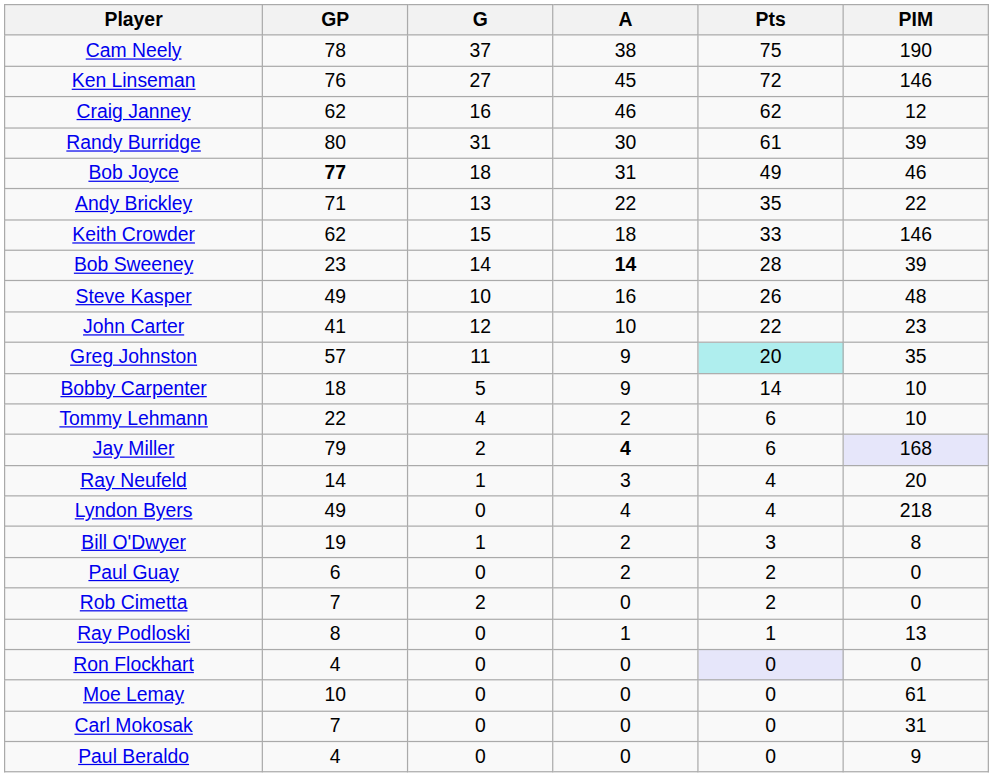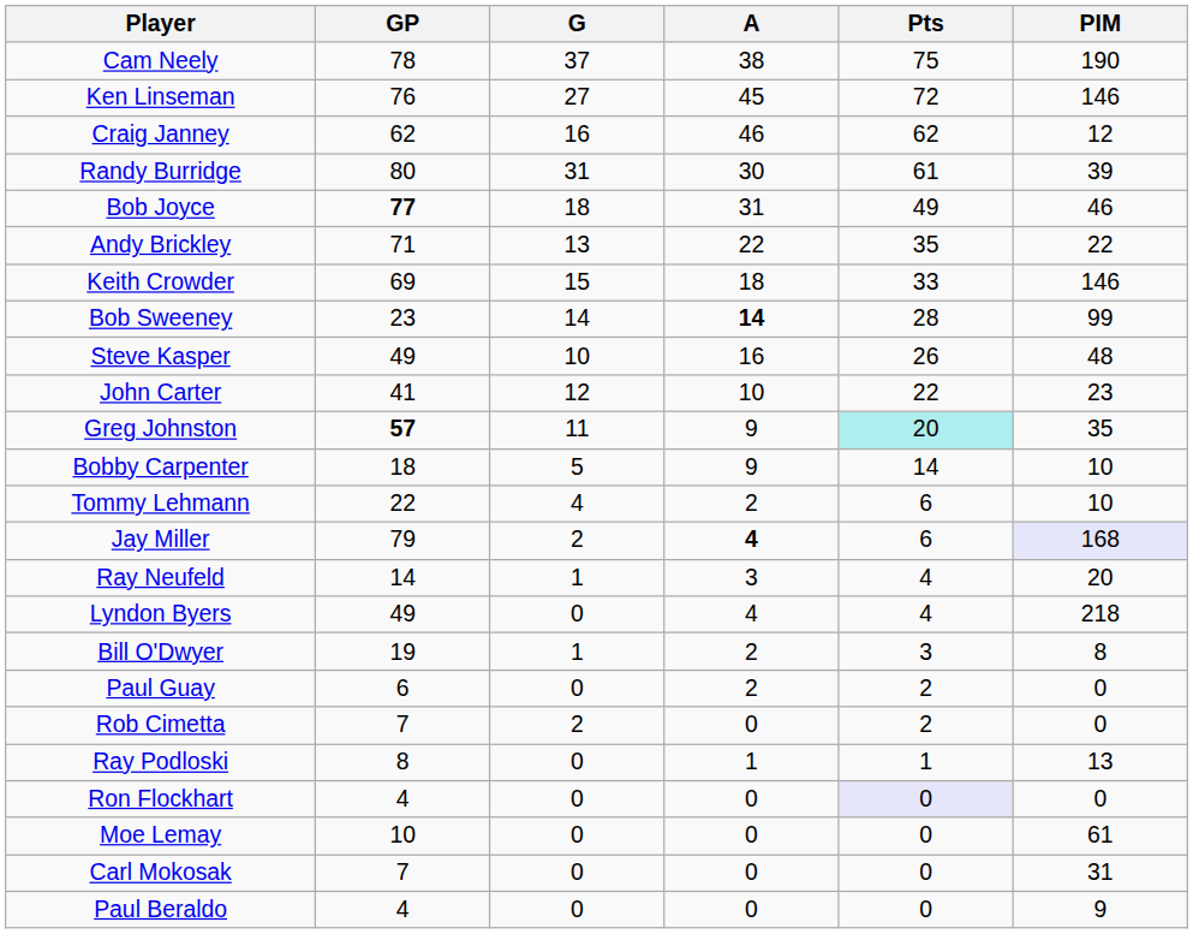 <table class="wikitable sortable">
 <tr>
 <th bgcolor="#DDDDFF" width="16%">Player</th>
 <th bgcolor="#DDDDFF" width="9%">GP</th>
 <th bgcolor="#DDDDFF" width="9%">G</th>
 <th bgcolor="#DDDDFF" width="9%">A</th>
 <th bgcolor="#DDDDFF" width="9%">Pts</th>
 <th bgcolor="#DDDDFF" width="9%">PIM</th>
 </tr>
 <tr align="center">
 <td><a href='#'>Cam Neely</a></td>
 <td>78</td>
 <td>37</td>
 <td>38</td>
 <td>75</td>
 <td>190</td>
 </tr>
 <tr align="center">
 <td><a href='#'>Ken Linseman</a></td>
 <td>76</td>
 <td>27</td>
 <td>45</td>
 <td>72</td>
 <td>146</td>
 </tr>
 <tr align="center">
 <td><a href='#'>Craig Janney</a></td>
 <td>62</td>
 <td>16</td>
 <td>46</td>
 <td>62</td>
 <td>12</td>
 </tr>
 <tr align="center">
 <td><a href='#'>Randy Burridge</a></td>
 <td>80</td>
 <td>31</td>
 <td>30</td>
 <td>61</td>
 <td>39</td>
 </tr>
 <tr align="center">
 <td><a href='#'>Bob Joyce</a></td>
 <td><strong>77</strong></td>
 <td>18</td>
 <td>31</td>
 <td>49</td>
 <td>46</td>
 </tr>
 <tr align="center">
 <td><a href='#'>Andy Brickley</a></td>
 <td>71</td>
 <td>13</td>
 <td>22</td>
 <td>35</td>
 <td>22</td>
 </tr>
 <tr align="center">
 <td><a href='#'>Keith Crowder</a></td>
-<td>62</td>
+<td>69</td>
 <td>15</td>
 <td>18</td>
 <td>33</td>
 <td>146</td>
 </tr>
 <tr align="center">
 <td><a href='#'>Bob Sweeney</a></td>
 <td>23</td>
 <td>14</td>
 <td><strong>14</strong></td>
 <td>28</td>
-<td>39</td>
+<td>99</td>
 </tr>
 <tr align="center">
 <td><a href='#'>Steve Kasper</a></td>
 <td>49</td>
 <td>10</td>
 <td>16</td>
 <td>26</td>
 <td>48</td>
 </tr>
 <tr align="center">
 <td><a href='#'>John Carter</a></td>
 <td>41</td>
 <td>12</td>
 <td>10</td>
 <td>22</td>
 <td>23</td>
 </tr>
 <tr align="center">
 <td><a href='#'>Greg Johnston</a></td>
-<td>57</td>
+<td><strong>57</strong></td>
 <td>11</td>
 <td>9</td>
 <td style="background: paleturquoise;">20</td>
 <td>35</td>
 </tr>
 <tr align="center">
 <td><a href='#'>Bobby Carpenter</a></td>
 <td>18</td>
 <td>5</td>
 <td>9</td>
 <td>14</td>
 <td>10</td>
 </tr>
 <tr align="center">
 <td><a href='#'>Tommy Lehmann</a></td>
 <td>22</td>
 <td>4</td>
 <td>2</td>
 <td>6</td>
 <td>10</td>
 </tr>
 <tr align="center">
 <td><a href='#'>Jay Miller</a></td>
 <td>79</td>
 <td>2</td>
 <td><strong>4</strong></td>
 <td>6</td>
 <td style="background: lavender;">168</td>
 </tr>
 <tr align="center">
 <td><a href='#'>Ray Neufeld</a></td>
 <td>14</td>
 <td>1</td>
 <td>3</td>
 <td>4</td>
 <td>20</td>
 </tr>
 <tr align="center">
 <td><a href='#'>Lyndon Byers</a></td>
 <td>49</td>
 <td>0</td>
 <td>4</td>
 <td>4</td>
 <td>218</td>
 </tr>
 <tr align="center">
 <td><a href='#'>Bill O'Dwyer</a></td>
 <td>19</td>
 <td>1</td>
 <td>2</td>
 <td>3</td>
 <td>8</td>
 </tr>
 <tr align="center">
 <td><a href='#'>Paul Guay</a></td>
 <td>6</td>
 <td>0</td>
 <td>2</td>
 <td>2</td>
 <td>0</td>
 </tr>
 <tr align="center">
 <td><a href='#'>Rob Cimetta</a></td>
 <td>7</td>
 <td>2</td>
 <td>0</td>
 <td>2</td>
 <td>0</td>
 </tr>
 <tr align="center">
 <td><a href='#'>Ray Podloski</a></td>
 <td>8</td>
 <td>0</td>
 <td>1</td>
 <td>1</td>
 <td>13</td>
 </tr>
 <tr align="center">
 <td><a href='#'>Ron Flockhart</a></td>
 <td>4</td>
 <td>0</td>
 <td>0</td>
 <td style="background: lavender;">0</td>
 <td>0</td>
 </tr>
 <tr align="center">
 <td><a href='#'>Moe Lemay</a></td>
 <td>10</td>
 <td>0</td>
 <td>0</td>
 <td>0</td>
 <td>61</td>
 </tr>
 <tr align="center">
 <td><a href='#'>Carl Mokosak</a></td>
 <td>7</td>
 <td>0</td>
 <td>0</td>
 <td>0</td>
 <td>31</td>
 </tr>
 <tr align="center">
 <td><a href='#'>Paul Beraldo</a></td>
 <td>4</td>
 <td>0</td>
 <td>0</td>
 <td>0</td>
 <td>9</td>
 </tr>
 </table>
